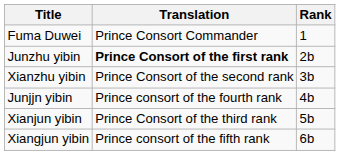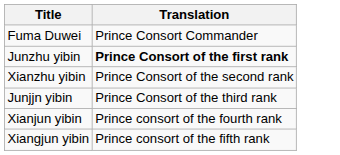 <table class="wikitable">
 <tr>
 <th>Title</th>
 <th>Translation</th>
-<th>Rank</th>
 </tr>
 <tr>
 <td>Fuma Duwei</td>
 <td>Prince Consort Commander</td>
-<td>1</td>
 </tr>
 <tr>
 <td>Junzhu yibin</td>
 <td><strong>Prince Consort of the first rank</strong></td>
-<td>2b</td>
 </tr>
 <tr>
 <td>Xianzhu yibin</td>
 <td>Prince Consort of the second rank</td>
-<td>3b</td>
 </tr>
 <tr>
 <td>Junjjn yibin</td>
-<td>Prince consort of the fourth rank</td>
-<td>4b</td>
+<td>Prince Consort of the third rank</td>
 </tr>
 <tr>
 <td>Xianjun yibin</td>
-<td>Prince Consort of the third rank</td>
-<td>5b</td>
+<td>Prince consort of the fourth rank</td>
 </tr>
 <tr>
 <td>Xiangjun yibin</td>
 <td>Prince consort of the fifth rank</td>
-<td>6b</td>
 </tr>
 </table>
